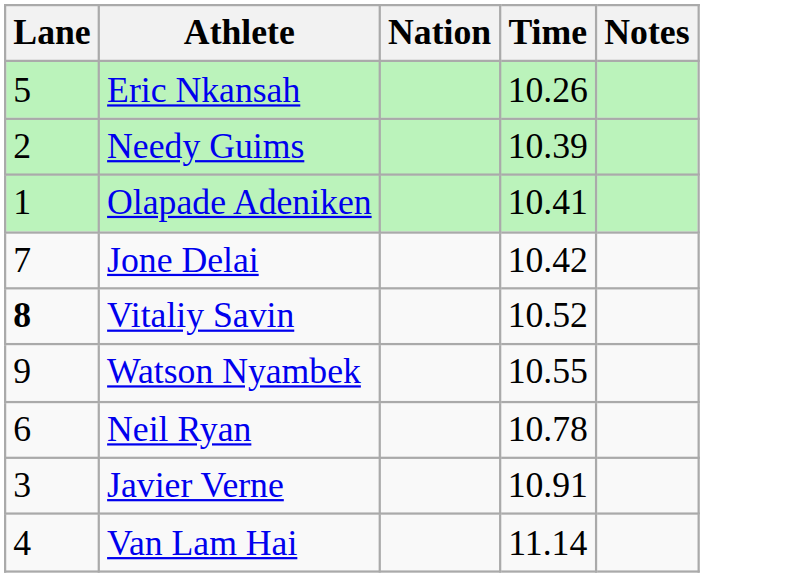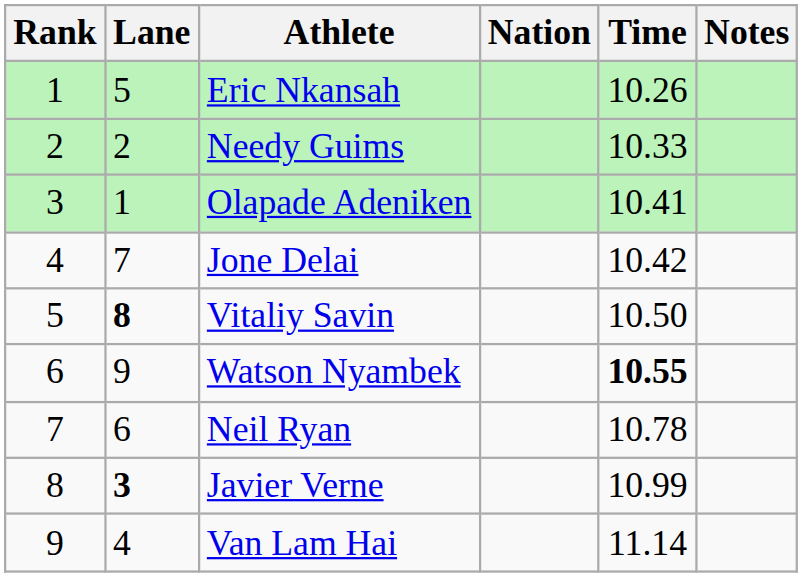 <table class="wikitable sortable">
 <tr>
+<th>Rank</th>
 <th>Lane</th>
 <th>Athlete</th>
 <th>Nation</th>
 <th>Time</th>
 <th>Notes</th>
 </tr>
 <tr style="background:#bbf3bb;">
+<td align="center">1</td>
 <td>5</td>
 <td><a href='#'>Eric Nkansah</a></td>
 <td></td>
 <td align="center">10.26</td>
 <td align=center></td>
 </tr>
 <tr style="background:#bbf3bb;">
+<td align="center">2</td>
 <td>2</td>
 <td><a href='#'>Needy Guims</a></td>
 <td></td>
-<td align="center">10.39</td>
+<td align="center">10.33</td>
 <td align=center></td>
 </tr>
 <tr style="background:#bbf3bb;">
+<td align="center">3</td>
 <td>1</td>
 <td><a href='#'>Olapade Adeniken</a></td>
 <td></td>
 <td align="center">10.41</td>
 <td align=center></td>
 </tr>
 <tr>
+<td align="center">4</td>
 <td>7</td>
 <td><a href='#'>Jone Delai</a></td>
 <td></td>
 <td align="center">10.42</td>
 <td></td>
 </tr>
 <tr>
+<td align="center">5</td>
 <td><strong>8</strong></td>
 <td><a href='#'>Vitaliy Savin</a></td>
 <td></td>
-<td align="center">10.52</td>
+<td align="center">10.50</td>
 <td></td>
 </tr>
 <tr>
+<td align="center">6</td>
 <td>9</td>
 <td><a href='#'>Watson Nyambek</a></td>
 <td></td>
-<td align="center">10.55</td>
+<td align="center"><strong>10.55</strong></td>
 <td></td>
 </tr>
 <tr>
+<td align="center">7</td>
 <td>6</td>
 <td><a href='#'>Neil Ryan</a></td>
 <td></td>
 <td align="center">10.78</td>
 <td></td>
 </tr>
 <tr>
-<td>3</td>
+<td align="center">8</td>
+<td><strong>3</strong></td>
 <td><a href='#'>Javier Verne</a></td>
 <td></td>
-<td align="center">10.91</td>
+<td align="center">10.99</td>
 <td></td>
 </tr>
 <tr>
+<td align="center">9</td>
 <td>4</td>
 <td><a href='#'>Van Lam Hai</a></td>
 <td></td>
 <td align="center">11.14</td>
 <td></td>
 </tr>
 </table>
